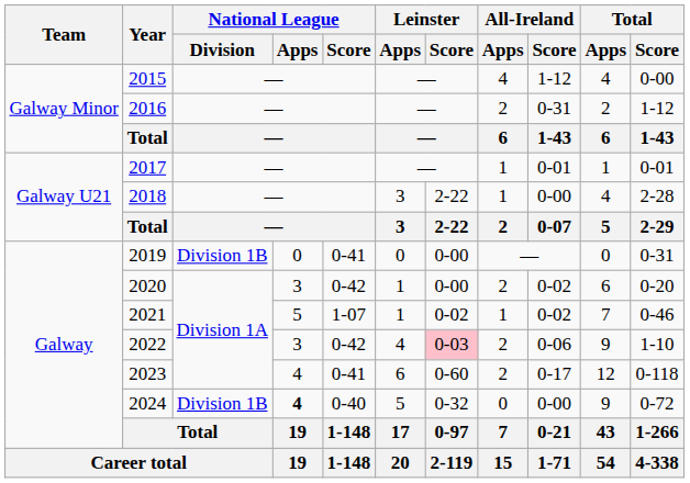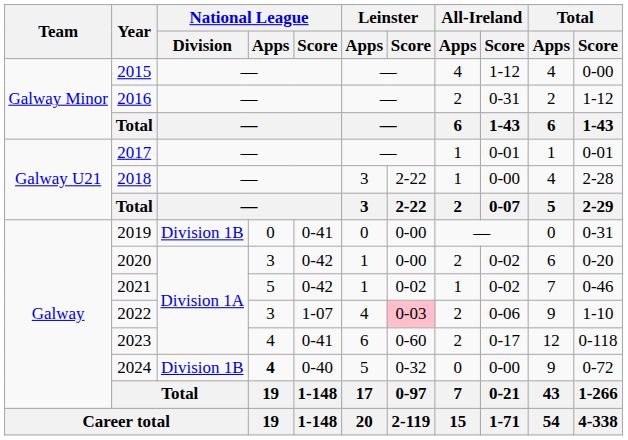 <table class="wikitable" style="text-align:center">
 <tr>
 <th rowspan="2">Team</th>
 <th rowspan="2">Year</th>
 <th colspan="3"><a href='#'>National League</a></th>
 <th colspan="2">Leinster</th>
 <th colspan="2">All-Ireland</th>
 <th colspan="2">Total</th>
 </tr>
 <tr>
 <th>Division</th>
 <th>Apps</th>
 <th>Score</th>
 <th>Apps</th>
 <th>Score</th>
 <th>Apps</th>
 <th>Score</th>
 <th>Apps</th>
 <th>Score</th>
 </tr>
 <tr>
 <td rowspan="3"><a href='#'>Galway Minor</a></td>
 <td><a href='#'>2015</a></td>
 <td colspan=3>—</td>
 <td colspan=2>—</td>
 <td>4</td>
 <td>1-12</td>
 <td>4</td>
 <td>0-00</td>
 </tr>
 <tr>
 <td><a href='#'>2016</a></td>
 <td colspan=3>—</td>
 <td colspan=2>—</td>
 <td>2</td>
 <td>0-31</td>
 <td>2</td>
 <td>1-12</td>
 </tr>
 <tr>
 <th>Total</th>
 <th colspan=3>—</th>
 <th colspan=2>—</th>
 <th>6</th>
 <th>1-43</th>
 <th>6</th>
 <th>1-43</th>
 </tr>
 <tr>
 <td rowspan="3"><a href='#'>Galway U21</a></td>
 <td><a href='#'>2017</a></td>
 <td colspan=3>—</td>
 <td colspan=2>—</td>
 <td>1</td>
 <td>0-01</td>
 <td>1</td>
 <td>0-01</td>
 </tr>
 <tr>
 <td><a href='#'>2018</a></td>
 <td colspan=3>—</td>
 <td>3</td>
 <td>2-22</td>
 <td>1</td>
 <td>0-00</td>
 <td>4</td>
 <td>2-28</td>
 </tr>
 <tr>
 <th>Total</th>
 <th colspan=3>—</th>
 <th>3</th>
 <th>2-22</th>
 <th>2</th>
 <th>0-07</th>
 <th>5</th>
 <th>2-29</th>
 </tr>
 <tr>
 <td rowspan="7"><a href='#'>Galway</a></td>
 <td>2019</td>
 <td rowspan="1"><a href='#'>Division 1B</a></td>
 <td>0</td>
 <td>0-41</td>
 <td>0</td>
 <td>0-00</td>
 <td colspan=2>—</td>
 <td>0</td>
 <td>0-31</td>
 </tr>
 <tr>
 <td>2020</td>
 <td rowspan="4"><a href='#'>Division 1A</a></td>
 <td>3</td>
 <td>0-42</td>
 <td>1</td>
 <td>0-00</td>
 <td>2</td>
 <td>0-02</td>
 <td>6</td>
 <td>0-20</td>
 </tr>
 <tr>
 <td>2021</td>
 <td>5</td>
-<td>1-07</td>
+<td>0-42</td>
 <td>1</td>
 <td>0-02</td>
 <td>1</td>
 <td>0-02</td>
 <td>7</td>
 <td>0-46</td>
 </tr>
 <tr>
 <td>2022</td>
 <td>3</td>
-<td>0-42</td>
+<td>1-07</td>
 <td>4</td>
 <td style="background: pink;">0-03</td>
 <td>2</td>
 <td>0-06</td>
 <td>9</td>
 <td>1-10</td>
 </tr>
 <tr>
 <td>2023</td>
 <td>4</td>
 <td>0-41</td>
 <td>6</td>
 <td>0-60</td>
 <td>2</td>
 <td>0-17</td>
 <td>12</td>
 <td>0-118</td>
 </tr>
 <tr>
 <td>2024</td>
 <td rowspan="1"><a href='#'>Division 1B</a></td>
 <td><strong>4</strong></td>
 <td>0-40</td>
 <td>5</td>
 <td>0-32</td>
 <td>0</td>
 <td>0-00</td>
 <td>9</td>
 <td>0-72</td>
 </tr>
 <tr>
 <th colspan="2">Total</th>
 <th>19</th>
 <th>1-148</th>
 <th>17</th>
 <th>0-97</th>
 <th>7</th>
 <th>0-21</th>
 <th>43</th>
 <th>1-266</th>
 </tr>
 <tr>
 <th colspan="3">Career total</th>
 <th>19</th>
 <th>1-148</th>
 <th>20</th>
 <th>2-119</th>
 <th>15</th>
 <th>1-71</th>
 <th>54</th>
 <th>4-338</th>
 </tr>
 </table>
